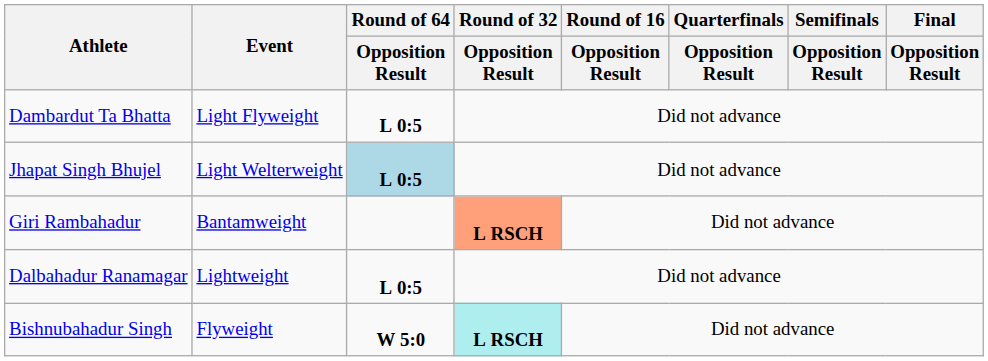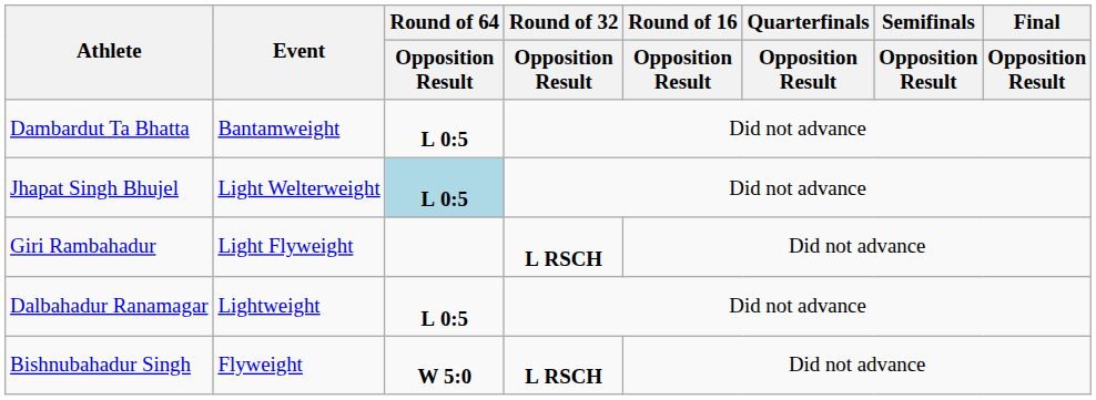 <table class="wikitable" style="font-size:90%">
 <tr>
 <th rowspan="2">Athlete</th>
 <th rowspan="2">Event</th>
 <th>Round of 64</th>
 <th>Round of 32</th>
 <th>Round of 16</th>
 <th>Quarterfinals</th>
 <th>Semifinals</th>
 <th>Final</th>
 </tr>
 <tr>
 <th>Opposition<br>Result</th>
 <th>Opposition<br>Result</th>
 <th>Opposition<br>Result</th>
 <th>Opposition<br>Result</th>
 <th>Opposition<br>Result</th>
 <th>Opposition<br>Result</th>
 </tr>
 <tr>
 <td><a href='#'>Dambardut Ta Bhatta</a></td>
-<td><a href='#'>Light Flyweight</a></td>
+<td><a href='#'>Bantamweight</a></td>
 <td align=center><br><strong>L</strong> <strong>0:5</strong></td>
 <td align=center colspan="5">Did not advance</td>
 </tr>
 <tr>
 <td><a href='#'>Jhapat Singh Bhujel</a></td>
 <td><a href='#'>Light Welterweight</a></td>
 <td align=center style="background: lightblue;"><br><strong>L</strong> <strong>0:5</strong></td>
 <td align=center colspan="5">Did not advance</td>
 </tr>
 <tr>
 <td><a href='#'>Giri Rambahadur</a></td>
-<td><a href='#'>Bantamweight</a></td>
+<td><a href='#'>Light Flyweight</a></td>
 <td></td>
-<td align=center style="background: lightsalmon;"><br><strong>L</strong> <strong>RSCH</strong></td>
+<td align=center><br><strong>L</strong> <strong>RSCH</strong></td>
 <td align=center colspan="4">Did not advance</td>
 </tr>
 <tr>
 <td><a href='#'>Dalbahadur Ranamagar</a></td>
 <td><a href='#'>Lightweight</a></td>
 <td align=center><br><strong>L</strong> <strong>0:5</strong></td>
 <td align=center colspan="5">Did not advance</td>
 </tr>
 <tr>
 <td><a href='#'>Bishnubahadur Singh</a></td>
 <td><a href='#'>Flyweight</a></td>
 <td align=center><br><strong>W</strong> <strong>5:0</strong></td>
-<td align=center style="background: paleturquoise;"><br><strong>L</strong> <strong>RSCH</strong></td>
+<td align=center><br><strong>L</strong> <strong>RSCH</strong></td>
 <td align=center colspan="4">Did not advance</td>
 </tr>
 </table>
